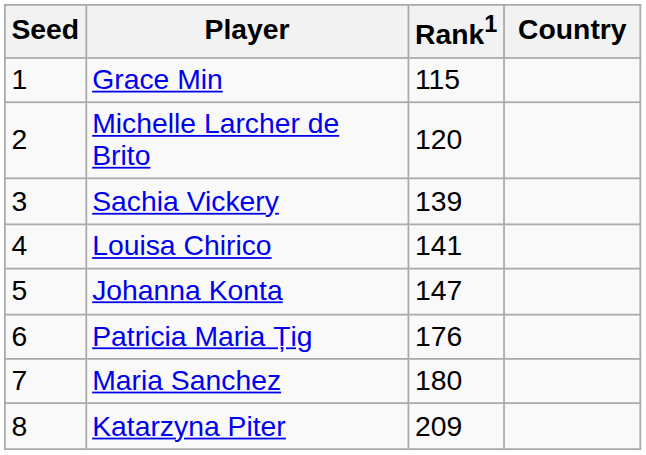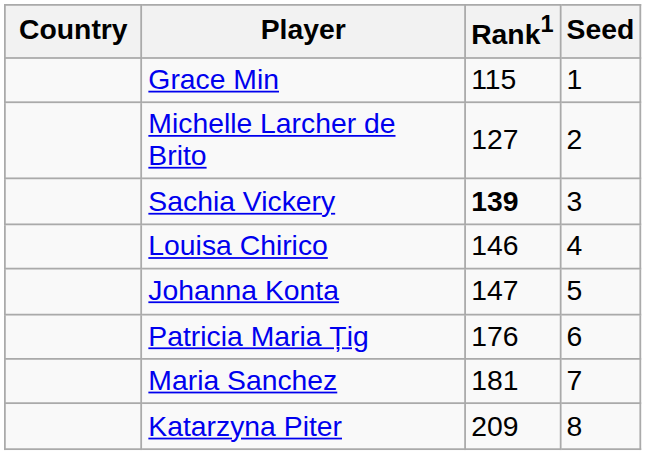 <table class="sortable wikitable">
 <tr>
-<th>Seed</th>
+<th width="70">Country</th>
 <th width="175">Player</th>
 <th>Rank<sup>1</sup></th>
-<th width="70">Country</th>
+<th>Seed</th>
 </tr>
 <tr>
-<td>1</td>
+<td></td>
 <td><a href='#'>Grace Min</a></td>
 <td>115</td>
-<td></td>
+<td>1</td>
 </tr>
 <tr>
+<td></td>
+<td><a href='#'>Michelle Larcher de Brito</a></td>
+<td>127</td>
 <td>2</td>
-<td><a href='#'>Michelle Larcher de Brito</a></td>
-<td>120</td>
-<td></td>
 </tr>
 <tr>
+<td></td>
+<td><a href='#'>Sachia Vickery</a></td>
+<td><strong>139</strong></td>
 <td>3</td>
-<td><a href='#'>Sachia Vickery</a></td>
-<td>139</td>
-<td></td>
 </tr>
 <tr>
+<td></td>
+<td><a href='#'>Louisa Chirico</a></td>
+<td>146</td>
 <td>4</td>
-<td><a href='#'>Louisa Chirico</a></td>
-<td>141</td>
-<td></td>
 </tr>
 <tr>
-<td>5</td>
+<td></td>
 <td><a href='#'>Johanna Konta</a></td>
 <td>147</td>
-<td></td>
+<td>5</td>
 </tr>
 <tr>
-<td>6</td>
+<td></td>
 <td><a href='#'>Patricia Maria Țig</a></td>
 <td>176</td>
-<td></td>
+<td>6</td>
 </tr>
 <tr>
+<td></td>
+<td><a href='#'>Maria Sanchez</a></td>
+<td>181</td>
 <td>7</td>
-<td><a href='#'>Maria Sanchez</a></td>
-<td>180</td>
-<td></td>
 </tr>
 <tr>
-<td>8</td>
+<td></td>
 <td><a href='#'>Katarzyna Piter</a></td>
 <td>209</td>
-<td></td>
+<td>8</td>
 </tr>
 </table>
